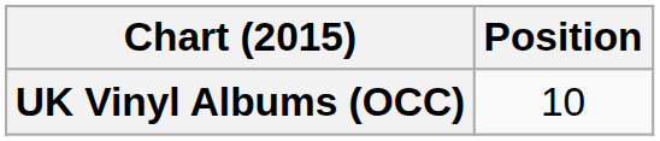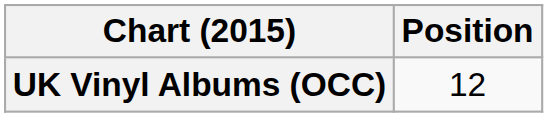 <table class="wikitable plainrowheaders" style="text-align:center">
 <tr>
 <th scope="col">Chart (2015)</th>
 <th scope="col">Position</th>
 </tr>
 <tr>
 <th scope="row">UK Vinyl Albums (OCC)</th>
-<td>10</td>
+<td>12</td>
 </tr>
 </table>
